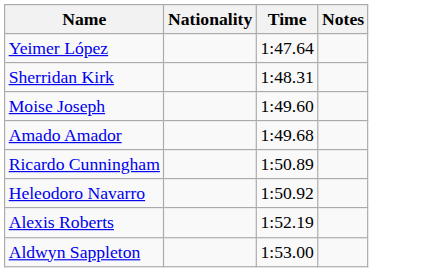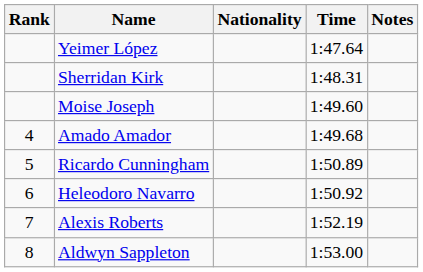 <table class="wikitable sortable" style="text-align:center;font-size:95%">
 <tr>
+<th>Rank</th>
 <th>Name</th>
 <th>Nationality</th>
 <th>Time</th>
 <th>Notes</th>
 </tr>
 <tr>
+<td></td>
 <td align=left><a href='#'>Yeimer López</a></td>
 <td align=left></td>
 <td>1:47.64</td>
 <td></td>
 </tr>
 <tr>
+<td></td>
 <td align=left><a href='#'>Sherridan Kirk</a></td>
 <td align=left></td>
 <td>1:48.31</td>
 <td></td>
 </tr>
 <tr>
+<td></td>
 <td align=left><a href='#'>Moise Joseph</a></td>
 <td align=left></td>
 <td>1:49.60</td>
 <td></td>
 </tr>
 <tr>
+<td>4</td>
 <td align=left><a href='#'>Amado Amador</a></td>
 <td align=left></td>
 <td>1:49.68</td>
 <td></td>
 </tr>
 <tr>
+<td>5</td>
 <td align=left><a href='#'>Ricardo Cunningham</a></td>
 <td align=left></td>
 <td>1:50.89</td>
 <td></td>
 </tr>
 <tr>
+<td>6</td>
 <td align=left><a href='#'>Heleodoro Navarro</a></td>
 <td align=left></td>
 <td>1:50.92</td>
 <td></td>
 </tr>
 <tr>
+<td>7</td>
 <td align=left><a href='#'>Alexis Roberts</a></td>
 <td align=left></td>
 <td>1:52.19</td>
 <td></td>
 </tr>
 <tr>
+<td>8</td>
 <td align=left><a href='#'>Aldwyn Sappleton</a></td>
 <td align=left></td>
 <td>1:53.00</td>
 <td></td>
 </tr>
 </table>
